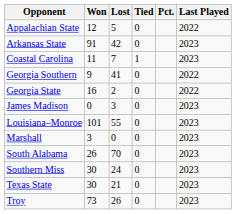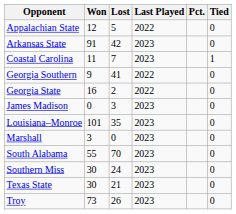 <table class="wikitable sortable">
 <tr>
 <th>Opponent</th>
 <th>Won</th>
 <th>Lost</th>
+<th>Last Played</th>
+<th>Pct.</th>
 <th>Tied</th>
-<th>Pct.</th>
-<th>Last Played</th>
 </tr>
 <tr>
 <td><a href='#'>Appalachian State</a></td>
 <td>12</td>
 <td>5</td>
+<td>2022</td>
+<td></td>
 <td>0</td>
-<td></td>
-<td>2022</td>
 </tr>
 <tr>
 <td><a href='#'>Arkansas State</a></td>
 <td>91</td>
 <td>42</td>
+<td>2023</td>
+<td></td>
 <td>0</td>
-<td></td>
-<td>2023</td>
 </tr>
 <tr>
 <td><a href='#'>Coastal Carolina</a></td>
 <td>11</td>
 <td>7</td>
+<td>2023</td>
+<td></td>
 <td>1</td>
-<td></td>
-<td>2023</td>
 </tr>
 <tr>
 <td><a href='#'>Georgia Southern</a></td>
 <td>9</td>
 <td>41</td>
+<td>2022</td>
+<td></td>
 <td>0</td>
-<td></td>
-<td>2022</td>
 </tr>
 <tr>
 <td><a href='#'>Georgia State</a></td>
 <td>16</td>
 <td>2</td>
+<td>2022</td>
+<td></td>
 <td>0</td>
-<td></td>
-<td>2022</td>
 </tr>
 <tr>
 <td><a href='#'>James Madison</a></td>
 <td>0</td>
 <td>3</td>
+<td>2023</td>
+<td></td>
 <td>0</td>
-<td></td>
-<td>2023</td>
 </tr>
 <tr>
 <td><a href='#'>Louisiana–Monroe</a></td>
 <td>101</td>
-<td>55</td>
+<td>35</td>
+<td>2023</td>
+<td></td>
 <td>0</td>
-<td></td>
-<td>2023</td>
 </tr>
 <tr>
 <td><a href='#'>Marshall</a></td>
 <td>3</td>
 <td>0</td>
+<td>2023</td>
+<td></td>
 <td>0</td>
-<td></td>
-<td>2023</td>
 </tr>
 <tr>
 <td><a href='#'>South Alabama</a></td>
-<td>26</td>
+<td>55</td>
 <td>70</td>
+<td>2023</td>
+<td></td>
 <td>0</td>
-<td></td>
-<td>2023</td>
 </tr>
 <tr>
 <td><a href='#'>Southern Miss</a></td>
 <td>30</td>
 <td>24</td>
+<td>2023</td>
+<td></td>
 <td>0</td>
-<td></td>
-<td>2023</td>
 </tr>
 <tr>
 <td><a href='#'>Texas State</a></td>
 <td>30</td>
 <td>21</td>
+<td>2023</td>
+<td></td>
 <td>0</td>
-<td></td>
-<td>2023</td>
 </tr>
 <tr>
 <td><a href='#'>Troy</a></td>
 <td>73</td>
 <td>26</td>
+<td>2023</td>
+<td></td>
 <td>0</td>
-<td></td>
-<td>2023</td>
 </tr>
 </table>
